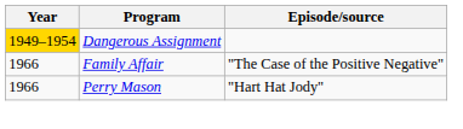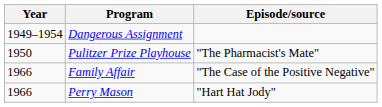 <table class="wikitable">
 <tr>
 <th>Year</th>
 <th>Program</th>
 <th>Episode/source</th>
 </tr>
 <tr>
-<td style="background: gold;">1949–1954</td>
+<td>1949–1954</td>
 <td><em><a href='#'>Dangerous Assignment</a></em></td>
 <td></td>
+</tr>
+<tr>
+<td>1950</td>
+<td><em><a href='#'>Pulitzer Prize Playhouse</a></em></td>
+<td>"The Pharmacist's Mate"</td>
 </tr>
 <tr>
 <td>1966</td>
 <td><em><a href='#'>Family Affair</a></em></td>
 <td>"The Case of the Positive Negative"</td>
 </tr>
 <tr>
 <td>1966</td>
 <td><em><a href='#'>Perry Mason</a></em></td>
 <td>"Hart Hat Jody"</td>
 </tr>
 </table>
